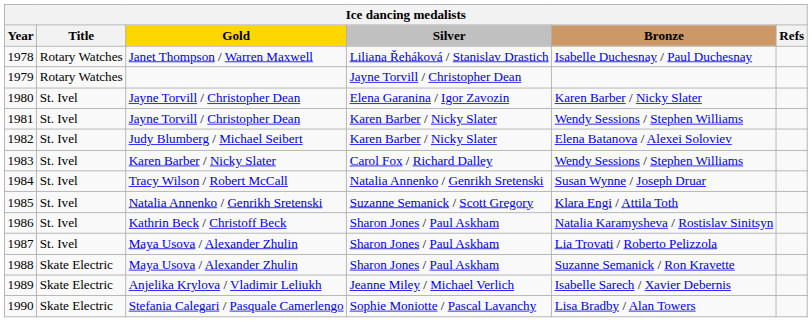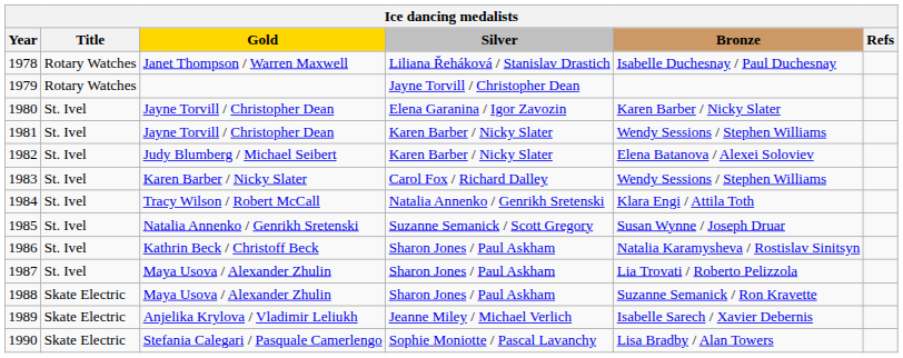 <table class="wikitable">
 <tr>
 <th colspan=6 align=center>Ice dancing medalists</th>
 </tr>
 <tr>
 <th>Year</th>
 <th>Title</th>
 <td align=center bgcolor=gold><strong>Gold</strong></td>
 <td align=center bgcolor=silver><strong>Silver</strong></td>
 <td align=center bgcolor=cc9966><strong>Bronze</strong></td>
 <th>Refs</th>
 </tr>
 <tr>
 <td>1978</td>
 <td>Rotary Watches</td>
 <td> <a href='#'>Janet Thompson</a> / <a href='#'>Warren Maxwell</a></td>
 <td> <a href='#'>Liliana Řeháková</a> / <a href='#'>Stanislav Drastich</a></td>
 <td> <a href='#'>Isabelle Duchesnay</a> / <a href='#'>Paul Duchesnay</a></td>
 <td></td>
 </tr>
 <tr>
 <td>1979</td>
 <td>Rotary Watches</td>
 <td></td>
 <td> <a href='#'>Jayne Torvill</a> / <a href='#'>Christopher Dean</a></td>
 <td></td>
 </tr>
 <tr>
 <td>1980</td>
 <td>St. Ivel</td>
 <td> <a href='#'>Jayne Torvill</a> / <a href='#'>Christopher Dean</a></td>
 <td> <a href='#'>Elena Garanina</a> / <a href='#'>Igor Zavozin</a></td>
 <td> <a href='#'>Karen Barber</a> / <a href='#'>Nicky Slater</a></td>
 <td></td>
 </tr>
 <tr>
 <td>1981</td>
 <td>St. Ivel</td>
 <td> <a href='#'>Jayne Torvill</a> / <a href='#'>Christopher Dean</a></td>
 <td> <a href='#'>Karen Barber</a> / <a href='#'>Nicky Slater</a></td>
 <td> <a href='#'>Wendy Sessions</a> / <a href='#'>Stephen Williams</a></td>
 <td></td>
 </tr>
 <tr>
 <td>1982</td>
 <td>St. Ivel</td>
 <td> <a href='#'>Judy Blumberg</a> / <a href='#'>Michael Seibert</a></td>
 <td> <a href='#'>Karen Barber</a> / <a href='#'>Nicky Slater</a></td>
 <td> <a href='#'>Elena Batanova</a> / <a href='#'>Alexei Soloviev</a></td>
 <td></td>
 </tr>
 <tr>
 <td>1983</td>
 <td>St. Ivel</td>
 <td> <a href='#'>Karen Barber</a> / <a href='#'>Nicky Slater</a></td>
 <td> <a href='#'>Carol Fox</a> / <a href='#'>Richard Dalley</a></td>
 <td> <a href='#'>Wendy Sessions</a> / <a href='#'>Stephen Williams</a></td>
 <td></td>
 </tr>
 <tr>
 <td>1984</td>
 <td>St. Ivel</td>
 <td> <a href='#'>Tracy Wilson</a> / <a href='#'>Robert McCall</a></td>
 <td> <a href='#'>Natalia Annenko</a> / <a href='#'>Genrikh Sretenski</a></td>
-<td> <a href='#'>Susan Wynne</a> / <a href='#'>Joseph Druar</a></td>
+<td> <a href='#'>Klara Engi</a> / <a href='#'>Attila Toth</a></td>
 <td></td>
 </tr>
 <tr>
 <td>1985</td>
 <td>St. Ivel</td>
 <td> <a href='#'>Natalia Annenko</a> / <a href='#'>Genrikh Sretenski</a></td>
 <td> <a href='#'>Suzanne Semanick</a> / <a href='#'>Scott Gregory</a></td>
-<td> <a href='#'>Klara Engi</a> / <a href='#'>Attila Toth</a></td>
+<td> <a href='#'>Susan Wynne</a> / <a href='#'>Joseph Druar</a></td>
 <td></td>
 </tr>
 <tr>
 <td>1986</td>
 <td>St. Ivel</td>
 <td> <a href='#'>Kathrin Beck</a> / <a href='#'>Christoff Beck</a></td>
 <td> <a href='#'>Sharon Jones</a> / <a href='#'>Paul Askham</a></td>
 <td> <a href='#'>Natalia Karamysheva</a> / <a href='#'>Rostislav Sinitsyn</a></td>
 <td></td>
 </tr>
 <tr>
 <td>1987</td>
 <td>St. Ivel</td>
 <td> <a href='#'>Maya Usova</a> / <a href='#'>Alexander Zhulin</a></td>
 <td> <a href='#'>Sharon Jones</a> / <a href='#'>Paul Askham</a></td>
 <td> <a href='#'>Lia Trovati</a> / <a href='#'>Roberto Pelizzola</a></td>
 <td></td>
 </tr>
 <tr>
 <td>1988</td>
 <td>Skate Electric</td>
 <td> <a href='#'>Maya Usova</a> / <a href='#'>Alexander Zhulin</a></td>
 <td> <a href='#'>Sharon Jones</a> / <a href='#'>Paul Askham</a></td>
 <td> <a href='#'>Suzanne Semanick</a> / <a href='#'>Ron Kravette</a></td>
 <td></td>
 </tr>
 <tr>
 <td>1989</td>
 <td>Skate Electric</td>
 <td> <a href='#'>Anjelika Krylova</a> / <a href='#'>Vladimir Leliukh</a></td>
 <td> <a href='#'>Jeanne Miley</a> / <a href='#'>Michael Verlich</a></td>
 <td> <a href='#'>Isabelle Sarech</a> / <a href='#'>Xavier Debernis</a></td>
 <td></td>
 </tr>
 <tr>
 <td>1990</td>
 <td>Skate Electric</td>
 <td> <a href='#'>Stefania Calegari</a> / <a href='#'>Pasquale Camerlengo</a></td>
 <td> <a href='#'>Sophie Moniotte</a> / <a href='#'>Pascal Lavanchy</a></td>
 <td> <a href='#'>Lisa Bradby</a> / <a href='#'>Alan Towers</a></td>
 <td></td>
 </tr>
 </table>
